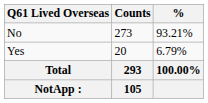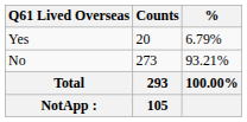 <table class="wikitable sortable">
 <tr>
 <th>Q61 Lived Overseas</th>
 <th>Counts</th>
 <th>%</th>
 </tr>
 <tr>
+<td>Yes</td>
+<td>20</td>
+<td>6.79%</td>
+</tr>
+<tr>
 <td>No</td>
 <td>273</td>
 <td>93.21%</td>
-</tr>
-<tr>
-<td>Yes</td>
-<td>20</td>
-<td>6.79%</td>
 </tr>
 <tr>
 <th>Total</th>
 <th>293</th>
 <th>100.00%</th>
 </tr>
 <tr>
 <th>NotApp :</th>
 <th>105</th>
 <th></th>
 </tr>
 </table>
